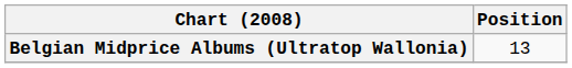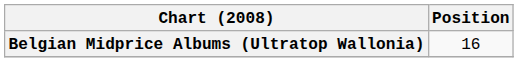 <table class="wikitable plainrowheaders sortable">
 <tr>
 <th>Chart (2008)</th>
 <th>Position</th>
 </tr>
 <tr>
 <th scope="row">Belgian Midprice Albums (Ultratop Wallonia)</th>
-<td style="text-align:center;">13</td>
+<td style="text-align:center;">16</td>
 </tr>
 <tr>
 </tr>
 </table>
